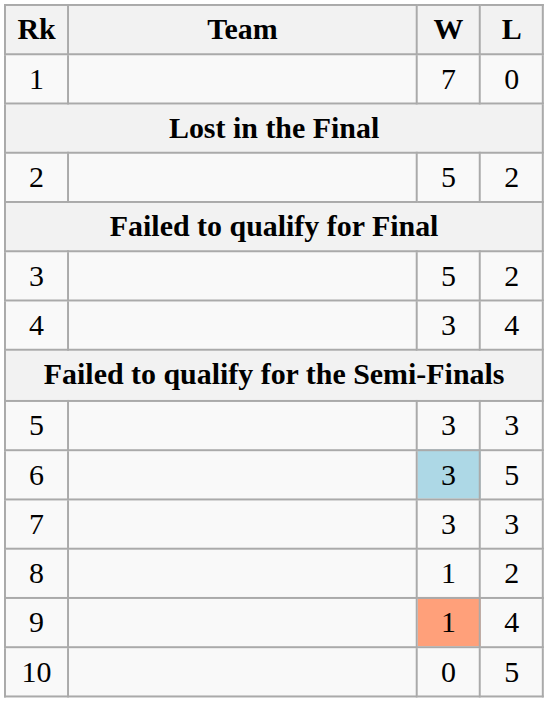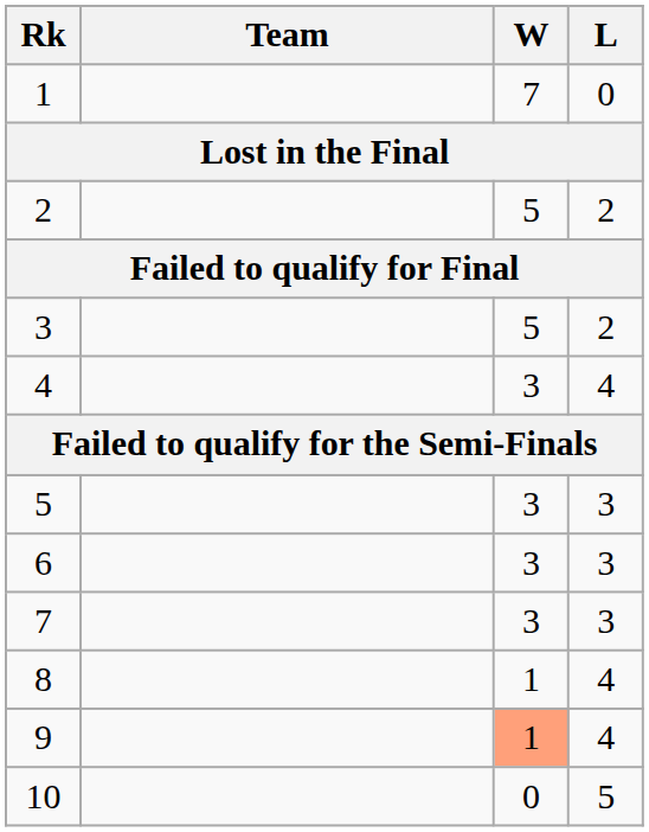 <table class=wikitable style="text-align:center; font-size:95%">
 <tr>
 <th width=25>Rk</th>
 <th width=170>Team</th>
 <th width=25>W</th>
 <th width=25>L</th>
 </tr>
 <tr>
 <td>1</td>
 <td align=left></td>
 <td>7</td>
 <td>0</td>
 </tr>
 <tr>
 <th colspan="8">Lost in the Final</th>
 </tr>
 <tr>
 <td>2</td>
 <td align=left></td>
 <td>5</td>
 <td>2</td>
 </tr>
 <tr>
 <th colspan="8">Failed to qualify for Final</th>
 </tr>
 <tr>
 <td>3</td>
 <td align=left></td>
 <td>5</td>
 <td>2</td>
 </tr>
 <tr>
 <td>4</td>
 <td align=left></td>
 <td>3</td>
 <td>4</td>
 </tr>
 <tr>
 <th colspan="8">Failed to qualify for the Semi-Finals</th>
 </tr>
 <tr>
 <td>5</td>
 <td align=left></td>
 <td>3</td>
 <td>3</td>
 </tr>
 <tr>
 <td>6</td>
 <td align=left></td>
-<td style="background: lightblue;">3</td>
-<td>5</td>
+<td>3</td>
+<td>3</td>
 </tr>
 <tr>
 <td>7</td>
 <td align=left></td>
 <td>3</td>
 <td>3</td>
 </tr>
 <tr>
 <td>8</td>
 <td align=left></td>
 <td>1</td>
-<td>2</td>
+<td>4</td>
 </tr>
 <tr>
 <td>9</td>
 <td align=left></td>
 <td style="background: lightsalmon;">1</td>
 <td>4</td>
 </tr>
 <tr>
 <td>10</td>
 <td align=left></td>
 <td>0</td>
 <td>5</td>
 </tr>
 </table>
